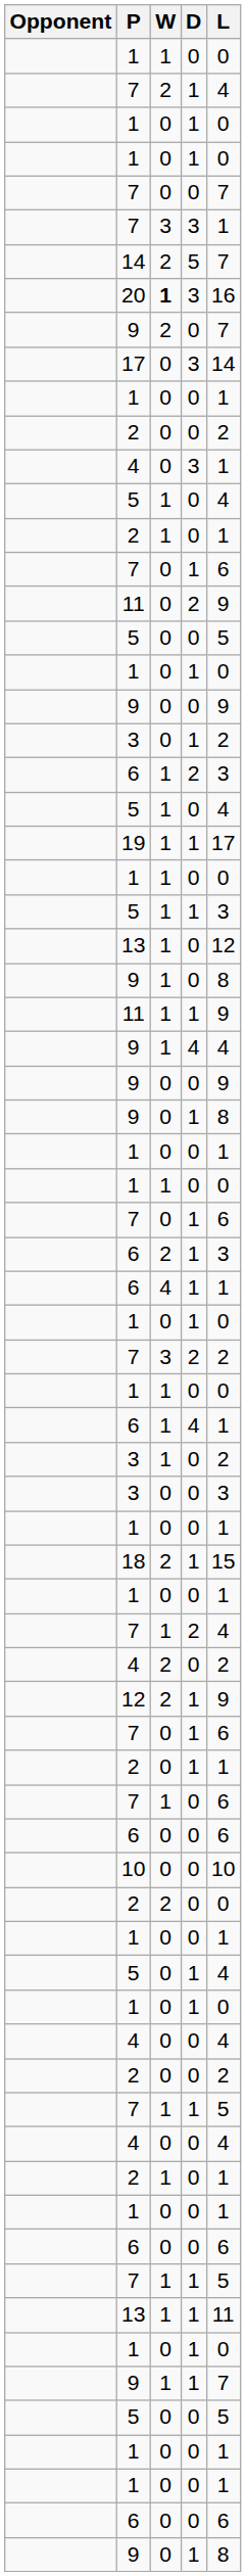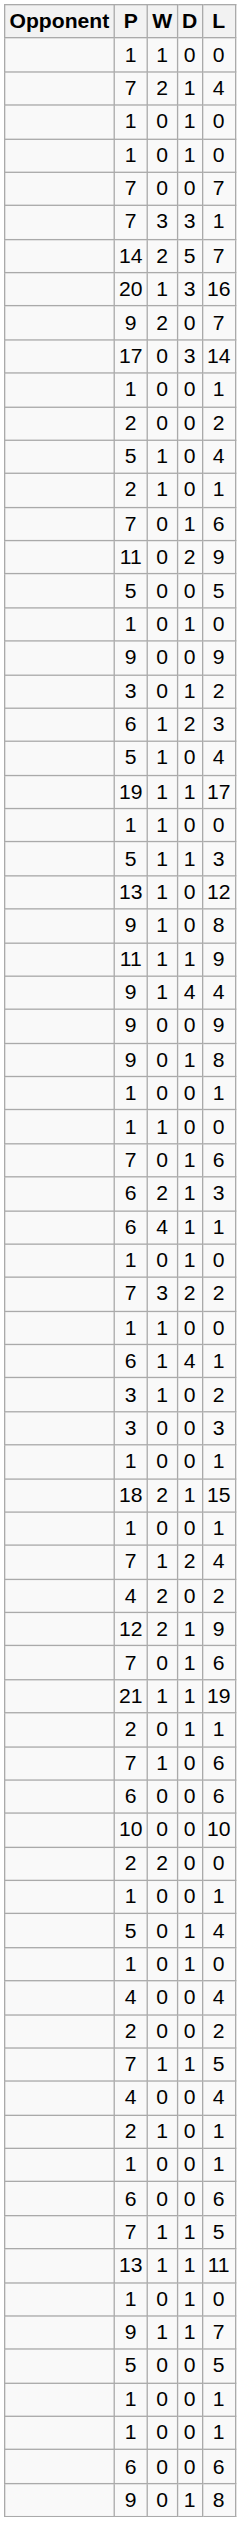 <table class="wikitable sortable collapsible collapsed" style="text-align: center; font-size: 100%;">
 <tr>
 <th>Opponent</th>
 <th>P</th>
 <th>W</th>
 <th>D</th>
 <th>L</th>
 </tr>
 <tr>
 <td style="text-align:left;"></td>
 <td>1</td>
 <td>1</td>
 <td>0</td>
 <td>0</td>
 </tr>
 <tr>
 <td style="text-align:left;"></td>
 <td>7</td>
 <td>2</td>
 <td>1</td>
 <td>4</td>
 </tr>
 <tr>
 <td style="text-align:left;"></td>
 <td>1</td>
 <td>0</td>
 <td>1</td>
 <td>0</td>
 </tr>
 <tr>
 <td style="text-align:left;"></td>
 <td>1</td>
 <td>0</td>
 <td>1</td>
 <td>0</td>
 </tr>
 <tr>
 <td style="text-align:left;"></td>
 <td>7</td>
 <td>0</td>
 <td>0</td>
 <td>7</td>
 </tr>
 <tr>
 <td style="text-align:left;"></td>
 <td>7</td>
 <td>3</td>
 <td>3</td>
 <td>1</td>
 </tr>
 <tr>
 <td style="text-align:left;"></td>
 <td>14</td>
 <td>2</td>
 <td>5</td>
 <td>7</td>
 </tr>
 <tr>
 <td style="text-align:left;"></td>
 <td>20</td>
-<td><strong>1</strong></td>
+<td>1</td>
 <td>3</td>
 <td>16</td>
 </tr>
 <tr>
 <td style="text-align:left;"></td>
 <td>9</td>
 <td>2</td>
 <td>0</td>
 <td>7</td>
 </tr>
 <tr>
 <td style="text-align:left;"></td>
 <td>17</td>
 <td>0</td>
 <td>3</td>
 <td>14</td>
 </tr>
 <tr>
 <td style="text-align:left;"></td>
 <td>1</td>
 <td>0</td>
 <td>0</td>
 <td>1</td>
 </tr>
 <tr>
 <td style="text-align:left;"></td>
 <td>2</td>
 <td>0</td>
 <td>0</td>
 <td>2</td>
-</tr>
-<tr>
-<td style="text-align:left;"></td>
-<td>4</td>
-<td>0</td>
-<td>3</td>
-<td>1</td>
 </tr>
 <tr>
 <td style="text-align:left;"></td>
 <td>5</td>
 <td>1</td>
 <td>0</td>
 <td>4</td>
 </tr>
 <tr>
 <td style="text-align:left;"></td>
 <td>2</td>
 <td>1</td>
 <td>0</td>
 <td>1</td>
 </tr>
 <tr>
 <td style="text-align:left;"></td>
 <td>7</td>
 <td>0</td>
 <td>1</td>
 <td>6</td>
 </tr>
 <tr>
 <td style="text-align:left;"></td>
 <td>11</td>
 <td>0</td>
 <td>2</td>
 <td>9</td>
 </tr>
 <tr>
 <td style="text-align:left;"></td>
 <td>5</td>
 <td>0</td>
 <td>0</td>
 <td>5</td>
 </tr>
 <tr>
 <td style="text-align:left;"></td>
 <td>1</td>
 <td>0</td>
 <td>1</td>
 <td>0</td>
 </tr>
 <tr>
 <td style="text-align:left;"></td>
 <td>9</td>
 <td>0</td>
 <td>0</td>
 <td>9</td>
 </tr>
 <tr>
 <td style="text-align:left;"></td>
 <td>3</td>
 <td>0</td>
 <td>1</td>
 <td>2</td>
 </tr>
 <tr>
 <td style="text-align:left;"></td>
 <td>6</td>
 <td>1</td>
 <td>2</td>
 <td>3</td>
 </tr>
 <tr>
 <td style="text-align:left;"></td>
 <td>5</td>
 <td>1</td>
 <td>0</td>
 <td>4</td>
 </tr>
 <tr>
 <td style="text-align:left;"></td>
 <td>19</td>
 <td>1</td>
 <td>1</td>
 <td>17</td>
 </tr>
 <tr>
 <td style="text-align:left;"></td>
 <td>1</td>
 <td>1</td>
 <td>0</td>
 <td>0</td>
 </tr>
 <tr>
 <td style="text-align:left;"></td>
 <td>5</td>
 <td>1</td>
 <td>1</td>
 <td>3</td>
 </tr>
 <tr>
 <td style="text-align:left;"></td>
 <td>13</td>
 <td>1</td>
 <td>0</td>
 <td>12</td>
 </tr>
 <tr>
 <td style="text-align:left;"></td>
 <td>9</td>
 <td>1</td>
 <td>0</td>
 <td>8</td>
 </tr>
 <tr>
 <td style="text-align:left;"></td>
 <td>11</td>
 <td>1</td>
 <td>1</td>
 <td>9</td>
 </tr>
 <tr>
 <td style="text-align:left;"></td>
 <td>9</td>
 <td>1</td>
 <td>4</td>
 <td>4</td>
 </tr>
 <tr>
 <td style="text-align:left;"></td>
 <td>9</td>
 <td>0</td>
 <td>0</td>
 <td>9</td>
 </tr>
 <tr>
 <td style="text-align:left;"></td>
 <td>9</td>
 <td>0</td>
 <td>1</td>
 <td>8</td>
 </tr>
 <tr>
 <td style="text-align:left;"></td>
 <td>1</td>
 <td>0</td>
 <td>0</td>
 <td>1</td>
 </tr>
 <tr>
 <td style="text-align:left;"></td>
 <td>1</td>
 <td>1</td>
 <td>0</td>
 <td>0</td>
 </tr>
 <tr>
 <td style="text-align:left;"></td>
 <td>7</td>
 <td>0</td>
 <td>1</td>
 <td>6</td>
 </tr>
 <tr>
 <td style="text-align:left;"></td>
 <td>6</td>
 <td>2</td>
 <td>1</td>
 <td>3</td>
 </tr>
 <tr>
 <td style="text-align:left;"></td>
 <td>6</td>
 <td>4</td>
 <td>1</td>
 <td>1</td>
 </tr>
 <tr>
 <td style="text-align:left;"></td>
 <td>1</td>
 <td>0</td>
 <td>1</td>
 <td>0</td>
 </tr>
 <tr>
 <td style="text-align:left;"></td>
 <td>7</td>
 <td>3</td>
 <td>2</td>
 <td>2</td>
 </tr>
 <tr>
 <td style="text-align:left;"></td>
 <td>1</td>
 <td>1</td>
 <td>0</td>
 <td>0</td>
 </tr>
 <tr>
 <td style="text-align:left;"></td>
 <td>6</td>
 <td>1</td>
 <td>4</td>
 <td>1</td>
 </tr>
 <tr>
 <td style="text-align:left;"></td>
 <td>3</td>
 <td>1</td>
 <td>0</td>
 <td>2</td>
 </tr>
 <tr>
 <td style="text-align:left;"></td>
 <td>3</td>
 <td>0</td>
 <td>0</td>
 <td>3</td>
 </tr>
 <tr>
 <td style="text-align:left;"></td>
 <td>1</td>
 <td>0</td>
 <td>0</td>
 <td>1</td>
 </tr>
 <tr>
 <td style="text-align:left;"></td>
 <td>18</td>
 <td>2</td>
 <td>1</td>
 <td>15</td>
 </tr>
 <tr>
 <td style="text-align:left;"></td>
 <td>1</td>
 <td>0</td>
 <td>0</td>
 <td>1</td>
 </tr>
 <tr>
 <td style="text-align:left;"></td>
 <td>7</td>
 <td>1</td>
 <td>2</td>
 <td>4</td>
 </tr>
 <tr>
 <td style="text-align:left;"></td>
 <td>4</td>
 <td>2</td>
 <td>0</td>
 <td>2</td>
 </tr>
 <tr>
 <td style="text-align:left;"></td>
 <td>12</td>
 <td>2</td>
 <td>1</td>
 <td>9</td>
 </tr>
 <tr>
 <td style="text-align:left;"></td>
 <td>7</td>
 <td>0</td>
 <td>1</td>
 <td>6</td>
 </tr>
 <tr>
 <td style="text-align:left;"></td>
+<td>21</td>
+<td>1</td>
+<td>1</td>
+<td>19</td>
+</tr>
+<tr>
+<td style="text-align:left;"></td>
 <td>2</td>
 <td>0</td>
 <td>1</td>
 <td>1</td>
 </tr>
 <tr>
 <td style="text-align:left;"></td>
 <td>7</td>
 <td>1</td>
 <td>0</td>
 <td>6</td>
 </tr>
 <tr>
 <td style="text-align:left;"></td>
 <td>6</td>
 <td>0</td>
 <td>0</td>
 <td>6</td>
 </tr>
 <tr>
 <td style="text-align:left;"></td>
 <td>10</td>
 <td>0</td>
 <td>0</td>
 <td>10</td>
 </tr>
 <tr>
 <td style="text-align:left;"></td>
 <td>2</td>
 <td>2</td>
 <td>0</td>
 <td>0</td>
 </tr>
 <tr>
 <td style="text-align:left;"></td>
 <td>1</td>
 <td>0</td>
 <td>0</td>
 <td>1</td>
 </tr>
 <tr>
 <td style="text-align:left;"></td>
 <td>5</td>
 <td>0</td>
 <td>1</td>
 <td>4</td>
 </tr>
 <tr>
 <td style="text-align:left;"></td>
 <td>1</td>
 <td>0</td>
 <td>1</td>
 <td>0</td>
 </tr>
 <tr>
 <td style="text-align:left;"></td>
 <td>4</td>
 <td>0</td>
 <td>0</td>
 <td>4</td>
 </tr>
 <tr>
 <td style="text-align:left;"></td>
 <td>2</td>
 <td>0</td>
 <td>0</td>
 <td>2</td>
 </tr>
 <tr>
 <td style="text-align:left;"></td>
 <td>7</td>
 <td>1</td>
 <td>1</td>
 <td>5</td>
 </tr>
 <tr>
 <td style="text-align:left;"></td>
 <td>4</td>
 <td>0</td>
 <td>0</td>
 <td>4</td>
 </tr>
 <tr>
 <td style="text-align:left;"></td>
 <td>2</td>
 <td>1</td>
 <td>0</td>
 <td>1</td>
 </tr>
 <tr>
 <td style="text-align:left;"></td>
 <td>1</td>
 <td>0</td>
 <td>0</td>
 <td>1</td>
 </tr>
 <tr>
 <td style="text-align:left;"></td>
 <td>6</td>
 <td>0</td>
 <td>0</td>
 <td>6</td>
 </tr>
 <tr>
 <td style="text-align:left;"></td>
 <td>7</td>
 <td>1</td>
 <td>1</td>
 <td>5</td>
 </tr>
 <tr>
 <td style="text-align:left;"></td>
 <td>13</td>
 <td>1</td>
 <td>1</td>
 <td>11</td>
 </tr>
 <tr>
 <td style="text-align:left;"></td>
 <td>1</td>
 <td>0</td>
 <td>1</td>
 <td>0</td>
 </tr>
 <tr>
 <td style="text-align:left;"></td>
 <td>9</td>
 <td>1</td>
 <td>1</td>
 <td>7</td>
 </tr>
 <tr>
 <td style="text-align:left;"></td>
 <td>5</td>
 <td>0</td>
 <td>0</td>
 <td>5</td>
 </tr>
 <tr>
 <td style="text-align:left;"></td>
 <td>1</td>
 <td>0</td>
 <td>0</td>
 <td>1</td>
 </tr>
 <tr>
 <td style="text-align:left;"></td>
 <td>1</td>
 <td>0</td>
 <td>0</td>
 <td>1</td>
 </tr>
 <tr>
 <td style="text-align:left;"></td>
 <td>6</td>
 <td>0</td>
 <td>0</td>
 <td>6</td>
 </tr>
 <tr>
 <td style="text-align:left;"></td>
 <td>9</td>
 <td>0</td>
 <td>1</td>
 <td>8</td>
 </tr>
 </table>
